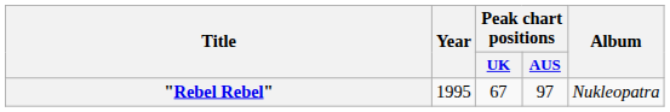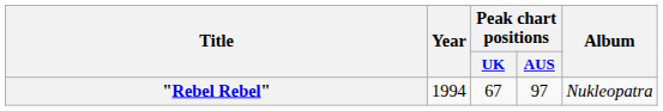 <table class="wikitable plainrowheaders" style="text-align:center;">
 <tr>
 <th scope="col" rowspan="2" style="width:24em;">Title</th>
 <th scope="col" rowspan="2">Year</th>
 <th scope="col" colspan="2">Peak chart positions</th>
 <th scope="col" rowspan="2">Album</th>
 </tr>
 <tr>
 <th scope="col" style="width:2.5em;font-size:90%;"><a href='#'>UK</a><br></th>
 <th scope="col" style="width:2.5em;font-size:90%;"><a href='#'>AUS</a><br></th>
 </tr>
 <tr>
 <th scope="row">"<a href='#'>Rebel Rebel</a>"</th>
-<td>1995</td>
+<td>1994</td>
 <td>67</td>
 <td>97</td>
 <td><em>Nukleopatra</em></td>
 </tr>
 </table>
